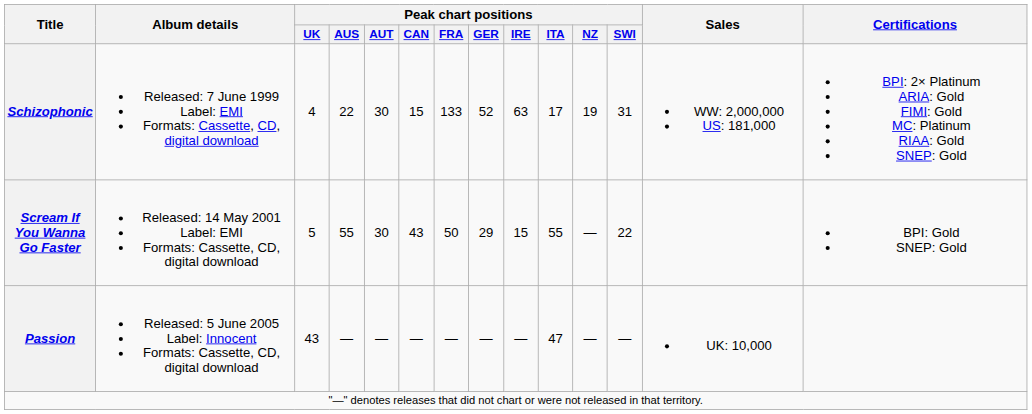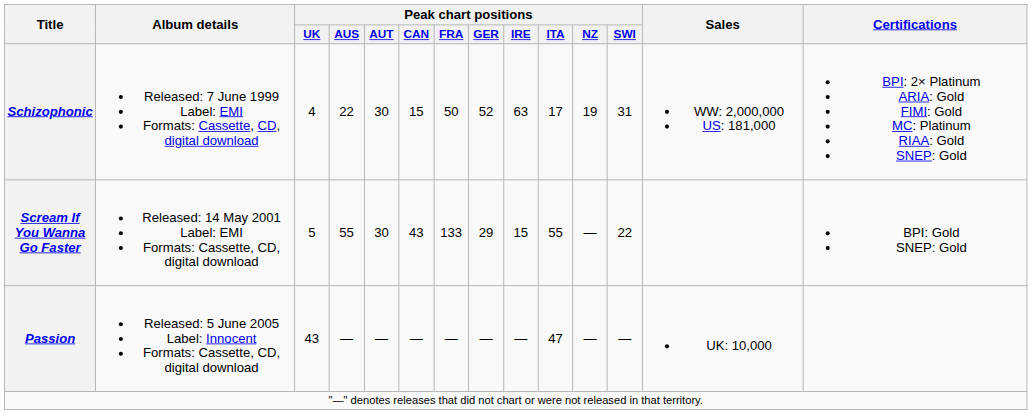 <table class="wikitable plainrowheaders" style="text-align:center;" border="1">
 <tr>
 <th scope="col" rowspan="2">Title</th>
 <th scope="col" rowspan="2" style="width:15em;">Album details</th>
 <th scope="col" colspan="10">Peak chart positions</th>
 <th scope="col" rowspan="2" style="width:12em;">Sales</th>
 <th scope="col" rowspan="2" style="width:17em;"><a href='#'>Certifications</a></th>
 </tr>
 <tr>
 <th scope="col" style="width:2.5em;font-size:90%;"><a href='#'>UK</a><br></th>
 <th scope="col" style="width:2.5em;font-size:90%;"><a href='#'>AUS</a><br></th>
 <th scope="col" style="width:2.5em;font-size:90%;"><a href='#'>AUT</a><br></th>
 <th scope="col" style="width:2.5em;font-size:90%;"><a href='#'>CAN</a><br></th>
 <th scope="col" style="width:2.5em;font-size:90%;"><a href='#'>FRA</a><br></th>
 <th scope="col" style="width:2.5em;font-size:90%;"><a href='#'>GER</a><br></th>
 <th scope="col" style="width:2.5em;font-size:90%;"><a href='#'>IRE</a><br></th>
 <th scope="col" style="width:2.5em;font-size:90%;"><a href='#'>ITA</a><br></th>
 <th scope="col" style="width:2.5em;font-size:90%;"><a href='#'>NZ</a><br></th>
 <th scope="col" style="width:2.5em;font-size:90%;"><a href='#'>SWI</a><br></th>
 </tr>
 <tr>
 <th scope="row"><em><a href='#'>Schizophonic</a></em></th>
 <td><br><ul><li>Released: 7 June 1999</li><li>Label: <a href='#'>EMI</a></li><li>Formats: <a href='#'>Cassette</a>, <a href='#'>CD</a>, <a href='#'>digital download</a></li></ul></td>
 <td>4</td>
 <td>22</td>
 <td>30</td>
 <td>15</td>
-<td>133</td>
+<td>50</td>
 <td>52</td>
 <td>63</td>
 <td>17</td>
 <td>19</td>
 <td>31</td>
 <td><br><ul><li>WW: 2,000,000</li><li><a href='#'>US</a>: 181,000</li></ul></td>
 <td><br><ul><li><a href='#'>BPI</a>: 2× Platinum</li><li><a href='#'>ARIA</a>: Gold</li><li><a href='#'>FIMI</a>: Gold</li><li><a href='#'>MC</a>: Platinum</li><li><a href='#'>RIAA</a>: Gold</li><li><a href='#'>SNEP</a>: Gold</li></ul></td>
 </tr>
 <tr>
 <th scope="row"><em><a href='#'>Scream If You Wanna Go Faster</a></em></th>
 <td><br><ul><li>Released: 14 May 2001</li><li>Label: EMI</li><li>Formats: Cassette, CD, digital download</li></ul></td>
 <td>5</td>
 <td>55</td>
 <td>30</td>
 <td>43</td>
-<td>50</td>
+<td>133</td>
 <td>29</td>
 <td>15</td>
 <td>55</td>
 <td>—</td>
 <td>22</td>
 <td></td>
 <td><br><ul><li>BPI: Gold</li><li>SNEP: Gold</li></ul></td>
 </tr>
 <tr>
 <th scope="row"><em><a href='#'>Passion</a></em></th>
 <td><br><ul><li>Released: 5 June 2005</li><li>Label: <a href='#'>Innocent</a></li><li>Formats: Cassette, CD, digital download</li></ul></td>
 <td>43</td>
 <td>—</td>
 <td>—</td>
 <td>—</td>
 <td>—</td>
 <td>—</td>
 <td>—</td>
 <td>47</td>
 <td>—</td>
 <td>—</td>
 <td><br><ul><li>UK: 10,000</li></ul></td>
 <td></td>
 </tr>
 <tr>
 <td colspan="15" style="font-size:85%">"—" denotes releases that did not chart or were not released in that territory.</td>
 </tr>
 </table>
